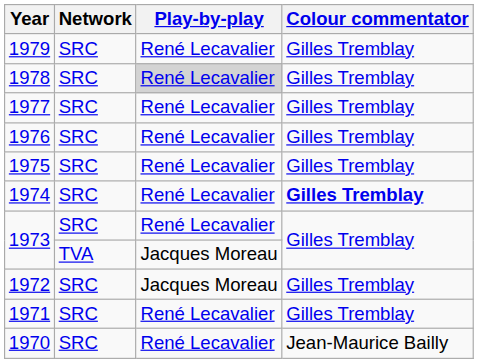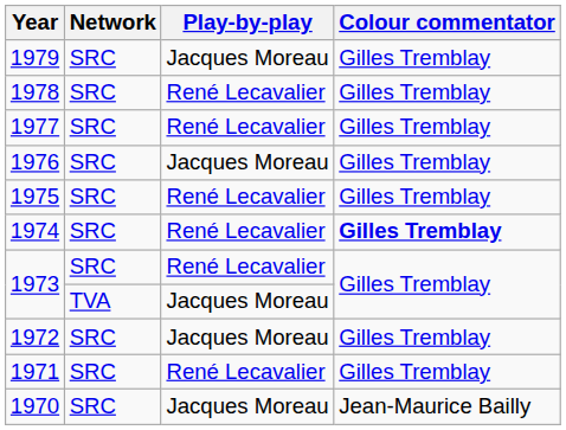 <table class="wikitable">
 <tr>
 <th>Year</th>
 <th>Network</th>
 <th><a href='#'>Play-by-play</a></th>
 <th><a href='#'>Colour commentator</a></th>
 </tr>
 <tr>
 <td><a href='#'>1979</a></td>
 <td><a href='#'>SRC</a></td>
-<td><a href='#'>René Lecavalier</a></td>
+<td>Jacques Moreau</td>
 <td><a href='#'>Gilles Tremblay</a></td>
 </tr>
 <tr>
 <td><a href='#'>1978</a></td>
 <td><a href='#'>SRC</a></td>
-<td style="background: lightgrey;"><a href='#'>René Lecavalier</a></td>
+<td><a href='#'>René Lecavalier</a></td>
 <td><a href='#'>Gilles Tremblay</a></td>
 </tr>
 <tr>
 <td><a href='#'>1977</a></td>
 <td><a href='#'>SRC</a></td>
 <td><a href='#'>René Lecavalier</a></td>
 <td><a href='#'>Gilles Tremblay</a></td>
 </tr>
 <tr>
 <td><a href='#'>1976</a></td>
 <td><a href='#'>SRC</a></td>
-<td><a href='#'>René Lecavalier</a></td>
+<td>Jacques Moreau</td>
 <td><a href='#'>Gilles Tremblay</a></td>
 </tr>
 <tr>
 <td><a href='#'>1975</a></td>
 <td><a href='#'>SRC</a></td>
 <td><a href='#'>René Lecavalier</a></td>
 <td><a href='#'>Gilles Tremblay</a></td>
 </tr>
 <tr>
 <td><a href='#'>1974</a></td>
 <td><a href='#'>SRC</a></td>
 <td><a href='#'>René Lecavalier</a></td>
 <td><strong><a href='#'>Gilles Tremblay</a></strong></td>
 </tr>
 <tr>
 <td rowspan="2"><a href='#'>1973</a></td>
 <td><a href='#'>SRC</a></td>
 <td><a href='#'>René Lecavalier</a></td>
 <td rowspan="2"><a href='#'>Gilles Tremblay</a></td>
 </tr>
 <tr>
 <td><a href='#'>TVA</a></td>
 <td>Jacques Moreau</td>
 </tr>
 <tr>
 <td><a href='#'>1972</a></td>
 <td><a href='#'>SRC</a></td>
 <td>Jacques Moreau</td>
 <td><a href='#'>Gilles Tremblay</a></td>
 </tr>
 <tr>
 <td><a href='#'>1971</a></td>
 <td><a href='#'>SRC</a></td>
 <td><a href='#'>René Lecavalier</a></td>
 <td><a href='#'>Gilles Tremblay</a></td>
 </tr>
 <tr>
 <td><a href='#'>1970</a></td>
 <td><a href='#'>SRC</a></td>
-<td><a href='#'>René Lecavalier</a></td>
+<td>Jacques Moreau</td>
 <td>Jean-Maurice Bailly</td>
 </tr>
 </table>
